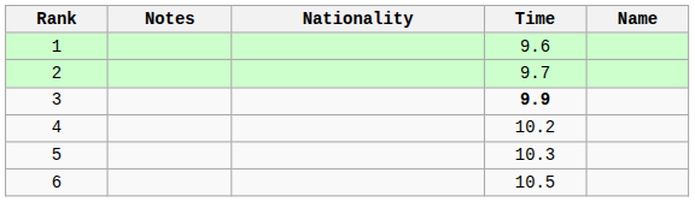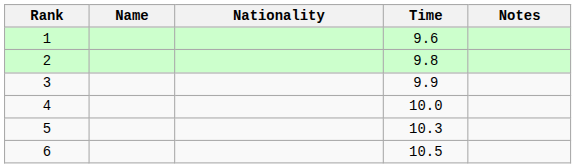 <table class="wikitable sortable" style="text-align:center; width: 60%">
 <tr>
 <th>Rank</th>
-<th>Notes</th>
+<th>Name</th>
 <th>Nationality</th>
 <th>Time</th>
-<th>Name</th>
+<th>Notes</th>
 </tr>
 <tr bgcolor=ccffcc>
 <td>1</td>
-<td></td>
+<td align=left></td>
 <td align=left></td>
 <td>9.6</td>
-<td align=left></td>
+<td></td>
 </tr>
 <tr bgcolor=ccffcc>
 <td>2</td>
+<td align=left></td>
+<td align=left></td>
+<td>9.8</td>
 <td></td>
-<td align=left></td>
-<td>9.7</td>
-<td align=left></td>
 </tr>
 <tr>
 <td>3</td>
+<td align=left></td>
+<td align=left></td>
+<td>9.9</td>
 <td></td>
-<td align=left></td>
-<td><strong>9.9</strong></td>
-<td align=left></td>
 </tr>
 <tr>
 <td>4</td>
+<td align=left></td>
+<td align=left></td>
+<td>10.0</td>
 <td></td>
-<td align=left></td>
-<td>10.2</td>
-<td align=left></td>
 </tr>
 <tr>
 <td>5</td>
-<td></td>
+<td align=left></td>
 <td align=left></td>
 <td>10.3</td>
-<td align=left></td>
+<td></td>
 </tr>
 <tr>
 <td>6</td>
-<td></td>
+<td align=left></td>
 <td align=left></td>
 <td>10.5</td>
-<td align=left></td>
+<td></td>
 </tr>
 </table>
